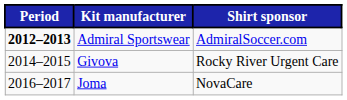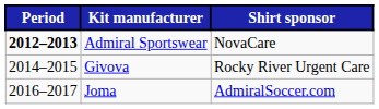 <table class="wikitable">
 <tr>
 <th style="background:#1D24AB; color:#ffffff; border:2px solid #000;" scope="col">Period</th>
 <th style="background:#1D24AB; color:#ffffff; border:2px solid #000;" scope="col">Kit manufacturer</th>
 <th style="background:#1D24AB; color:#ffffff; border:2px solid #000;" scope="col">Shirt sponsor</th>
 </tr>
 <tr>
 <td><strong>2012–2013</strong></td>
 <td><a href='#'>Admiral Sportswear</a></td>
-<td><a href='#'>AdmiralSoccer.com</a></td>
+<td>NovaCare</td>
 </tr>
 <tr>
 <td>2014–2015</td>
 <td><a href='#'>Givova</a></td>
 <td>Rocky River Urgent Care</td>
 </tr>
 <tr>
 <td>2016–2017</td>
 <td><a href='#'>Joma</a></td>
-<td>NovaCare</td>
+<td><a href='#'>AdmiralSoccer.com</a></td>
 </tr>
 </table>
